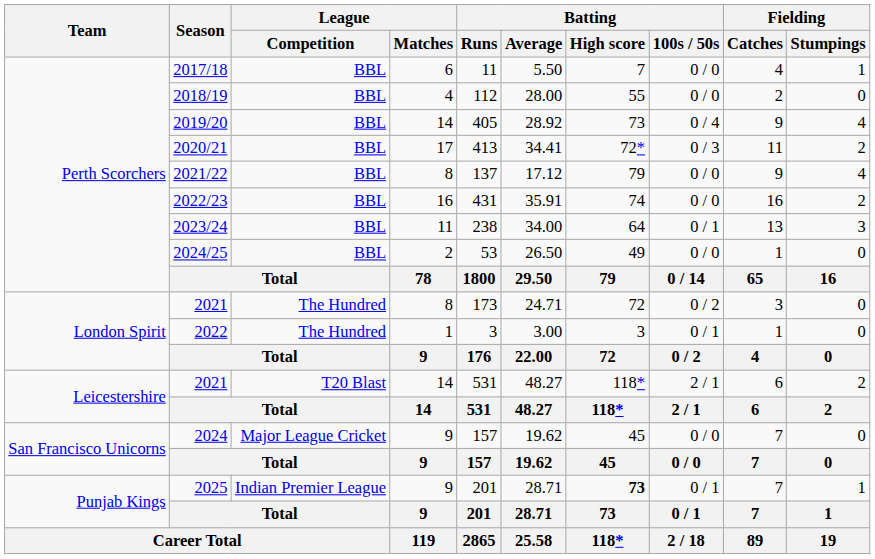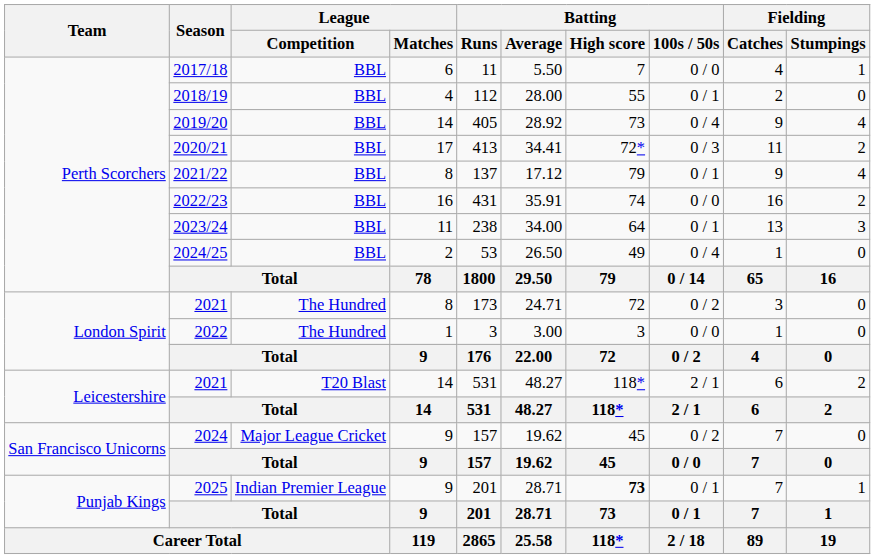 <table class="wikitable" style="text-align:right;">
 <tr>
 <th rowspan="2">Team</th>
 <th rowspan="2">Season</th>
 <th colspan="2">League</th>
 <th colspan="4">Batting</th>
 <th colspan="2">Fielding</th>
 </tr>
 <tr>
 <th>Competition</th>
 <th>Matches</th>
 <th>Runs</th>
 <th>Average</th>
 <th>High score</th>
 <th>100s / 50s</th>
 <th>Catches</th>
 <th>Stumpings</th>
 </tr>
 <tr>
 <td rowspan="9"><a href='#'>Perth Scorchers</a></td>
 <td><a href='#'>2017/18</a></td>
 <td><a href='#'>BBL</a></td>
 <td>6</td>
 <td>11</td>
 <td>5.50</td>
 <td>7</td>
 <td>0 / 0</td>
 <td>4</td>
 <td>1</td>
 </tr>
 <tr>
 <td><a href='#'>2018/19</a></td>
 <td><a href='#'>BBL</a></td>
 <td>4</td>
 <td>112</td>
 <td>28.00</td>
 <td>55</td>
-<td>0 / 0</td>
+<td>0 / 1</td>
 <td>2</td>
 <td>0</td>
 </tr>
 <tr>
 <td><a href='#'>2019/20</a></td>
 <td><a href='#'>BBL</a></td>
 <td>14</td>
 <td>405</td>
 <td>28.92</td>
 <td>73</td>
 <td>0 / 4</td>
 <td>9</td>
 <td>4</td>
 </tr>
 <tr>
 <td><a href='#'>2020/21</a></td>
 <td><a href='#'>BBL</a></td>
 <td>17</td>
 <td>413</td>
 <td>34.41</td>
 <td>72<a href='#'>*</a></td>
 <td>0 / 3</td>
 <td>11</td>
 <td>2</td>
 </tr>
 <tr>
 <td><a href='#'>2021/22</a></td>
 <td><a href='#'>BBL</a></td>
 <td>8</td>
 <td>137</td>
 <td>17.12</td>
 <td>79</td>
-<td>0 / 0</td>
+<td>0 / 1</td>
 <td>9</td>
 <td>4</td>
 </tr>
 <tr>
 <td><a href='#'>2022/23</a></td>
 <td><a href='#'>BBL</a></td>
 <td>16</td>
 <td>431</td>
 <td>35.91</td>
 <td>74</td>
 <td>0 / 0</td>
 <td>16</td>
 <td>2</td>
 </tr>
 <tr>
 <td><a href='#'>2023/24</a></td>
 <td><a href='#'>BBL</a></td>
 <td>11</td>
 <td>238</td>
 <td>34.00</td>
 <td>64</td>
 <td>0 / 1</td>
 <td>13</td>
 <td>3</td>
 </tr>
 <tr>
 <td><a href='#'>2024/25</a></td>
 <td><a href='#'>BBL</a></td>
 <td>2</td>
 <td>53</td>
 <td>26.50</td>
 <td>49</td>
-<td>0 / 0</td>
+<td>0 / 4</td>
 <td>1</td>
 <td>0</td>
 </tr>
 <tr>
 <th colspan="2">Total</th>
 <th>78</th>
 <th>1800</th>
 <th>29.50</th>
 <th>79</th>
 <th>0 / 14</th>
 <th>65</th>
 <th>16</th>
 </tr>
 <tr>
 <td rowspan="3"><a href='#'>London Spirit</a></td>
 <td><a href='#'>2021</a></td>
 <td><a href='#'>The Hundred</a></td>
 <td>8</td>
 <td>173</td>
 <td>24.71</td>
 <td>72</td>
 <td>0 / 2</td>
 <td>3</td>
 <td>0</td>
 </tr>
 <tr>
 <td><a href='#'>2022</a></td>
 <td><a href='#'>The Hundred</a></td>
 <td>1</td>
 <td>3</td>
 <td>3.00</td>
 <td>3</td>
-<td>0 / 1</td>
+<td>0 / 0</td>
 <td>1</td>
 <td>0</td>
 </tr>
 <tr>
 <th colspan="2">Total</th>
 <th>9</th>
 <th>176</th>
 <th>22.00</th>
 <th>72</th>
 <th>0 / 2</th>
 <th>4</th>
 <th>0</th>
 </tr>
 <tr>
 <td rowspan="2"><a href='#'>Leicestershire</a></td>
 <td><a href='#'>2021</a></td>
 <td><a href='#'>T20 Blast</a></td>
 <td>14</td>
 <td>531</td>
 <td>48.27</td>
 <td>118<a href='#'>*</a></td>
 <td>2 / 1</td>
 <td>6</td>
 <td>2</td>
 </tr>
 <tr>
 <th colspan="2">Total</th>
 <th>14</th>
 <th>531</th>
 <th>48.27</th>
 <th>118<a href='#'>*</a></th>
 <th>2 / 1</th>
 <th>6</th>
 <th>2</th>
 </tr>
 <tr>
 <td rowspan="2"><a href='#'>San Francisco Unicorns</a></td>
 <td><a href='#'>2024</a></td>
 <td><a href='#'>Major League Cricket</a></td>
 <td>9</td>
 <td>157</td>
 <td>19.62</td>
 <td>45</td>
-<td>0 / 0</td>
+<td>0 / 2</td>
 <td>7</td>
 <td>0</td>
 </tr>
 <tr>
 <th colspan="2">Total</th>
 <th>9</th>
 <th>157</th>
 <th>19.62</th>
 <th>45</th>
 <th>0 / 0</th>
 <th>7</th>
 <th>0</th>
 </tr>
 <tr>
 <td rowspan="2"><a href='#'>Punjab Kings</a></td>
 <td><a href='#'>2025</a></td>
 <td><a href='#'>Indian Premier League</a></td>
 <td>9</td>
 <td>201</td>
 <td>28.71</td>
 <td><strong>73</strong></td>
 <td>0 / 1</td>
 <td>7</td>
 <td>1</td>
 </tr>
 <tr>
 <th colspan="2">Total</th>
 <th>9</th>
 <th>201</th>
 <th>28.71</th>
 <th>73</th>
 <th>0 / 1</th>
 <th>7</th>
 <th>1</th>
 </tr>
 <tr>
 <th colspan="3">Career Total</th>
 <th>119</th>
 <th>2865</th>
 <th>25.58</th>
 <th>118<a href='#'>*</a></th>
 <th>2 / 18</th>
 <th>89</th>
 <th>19</th>
 </tr>
 </table>
